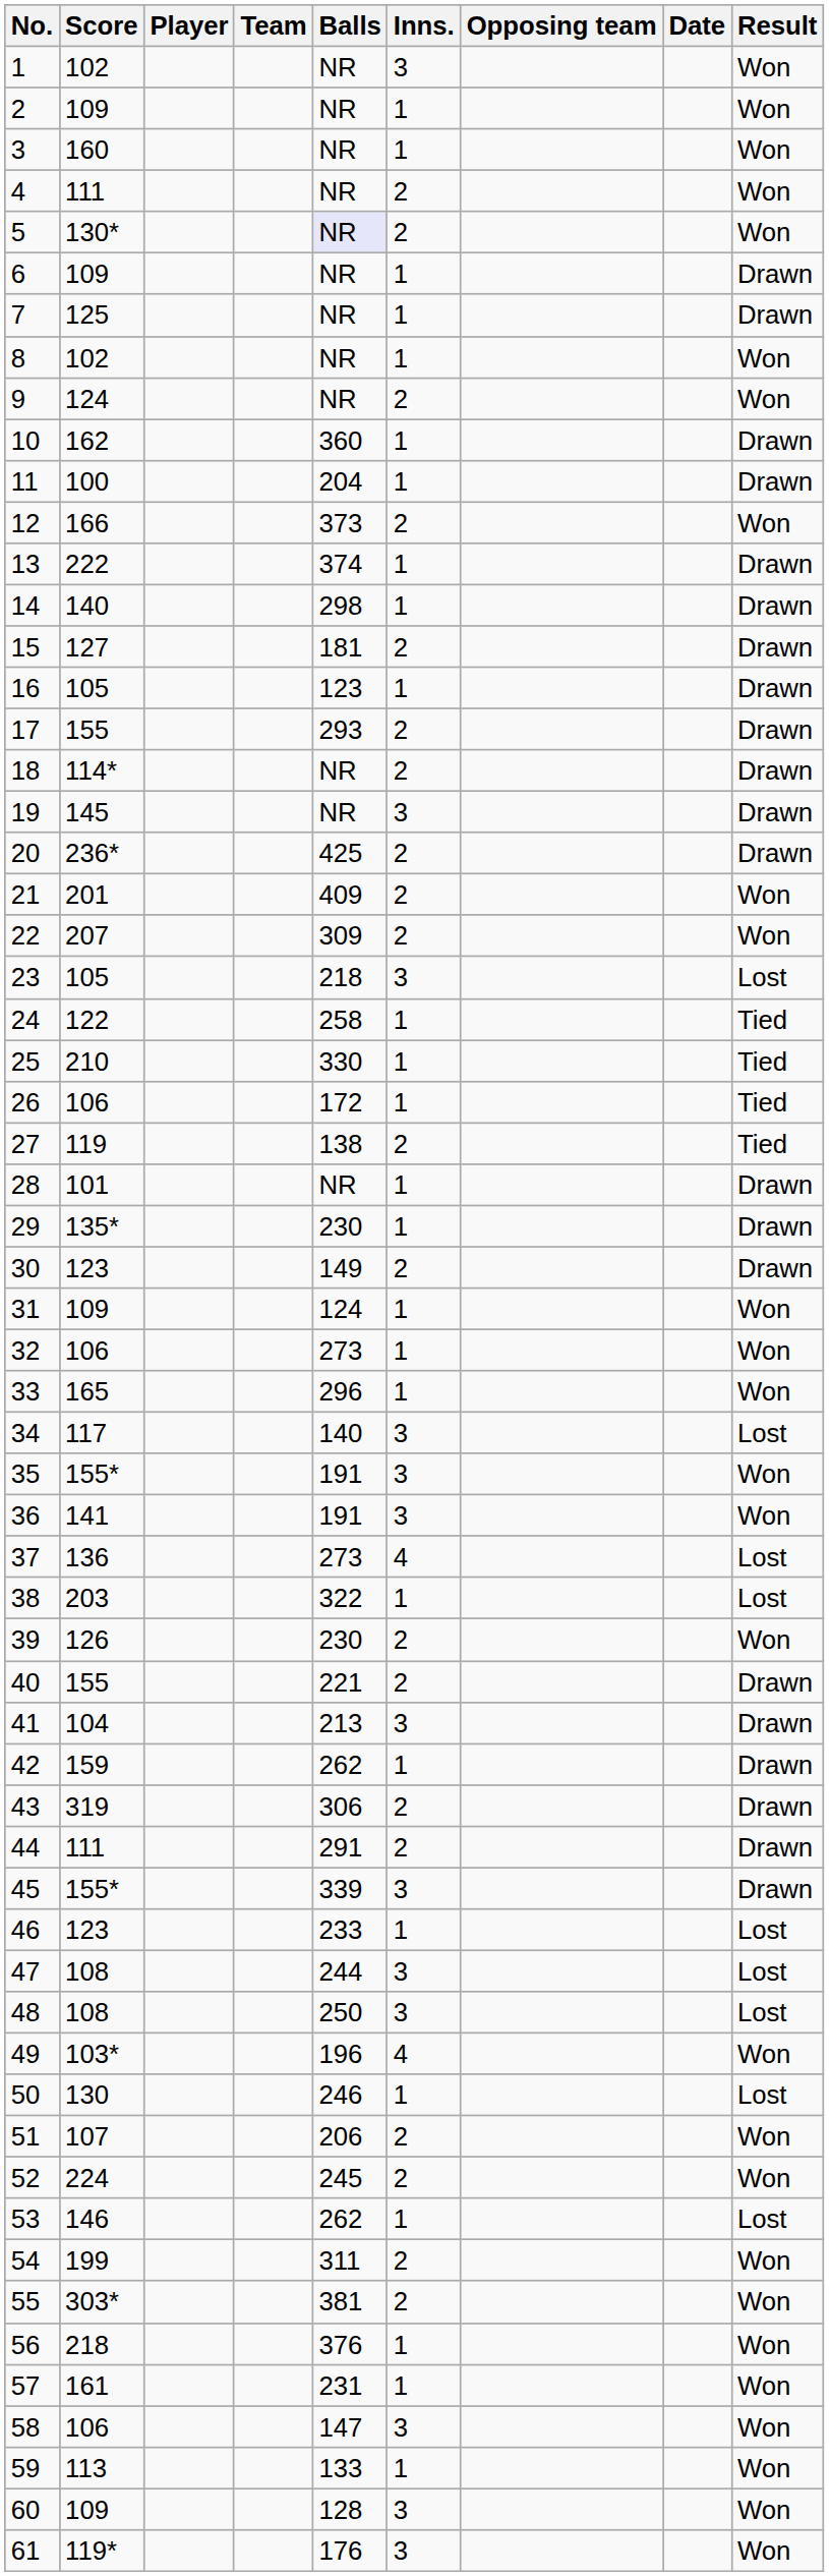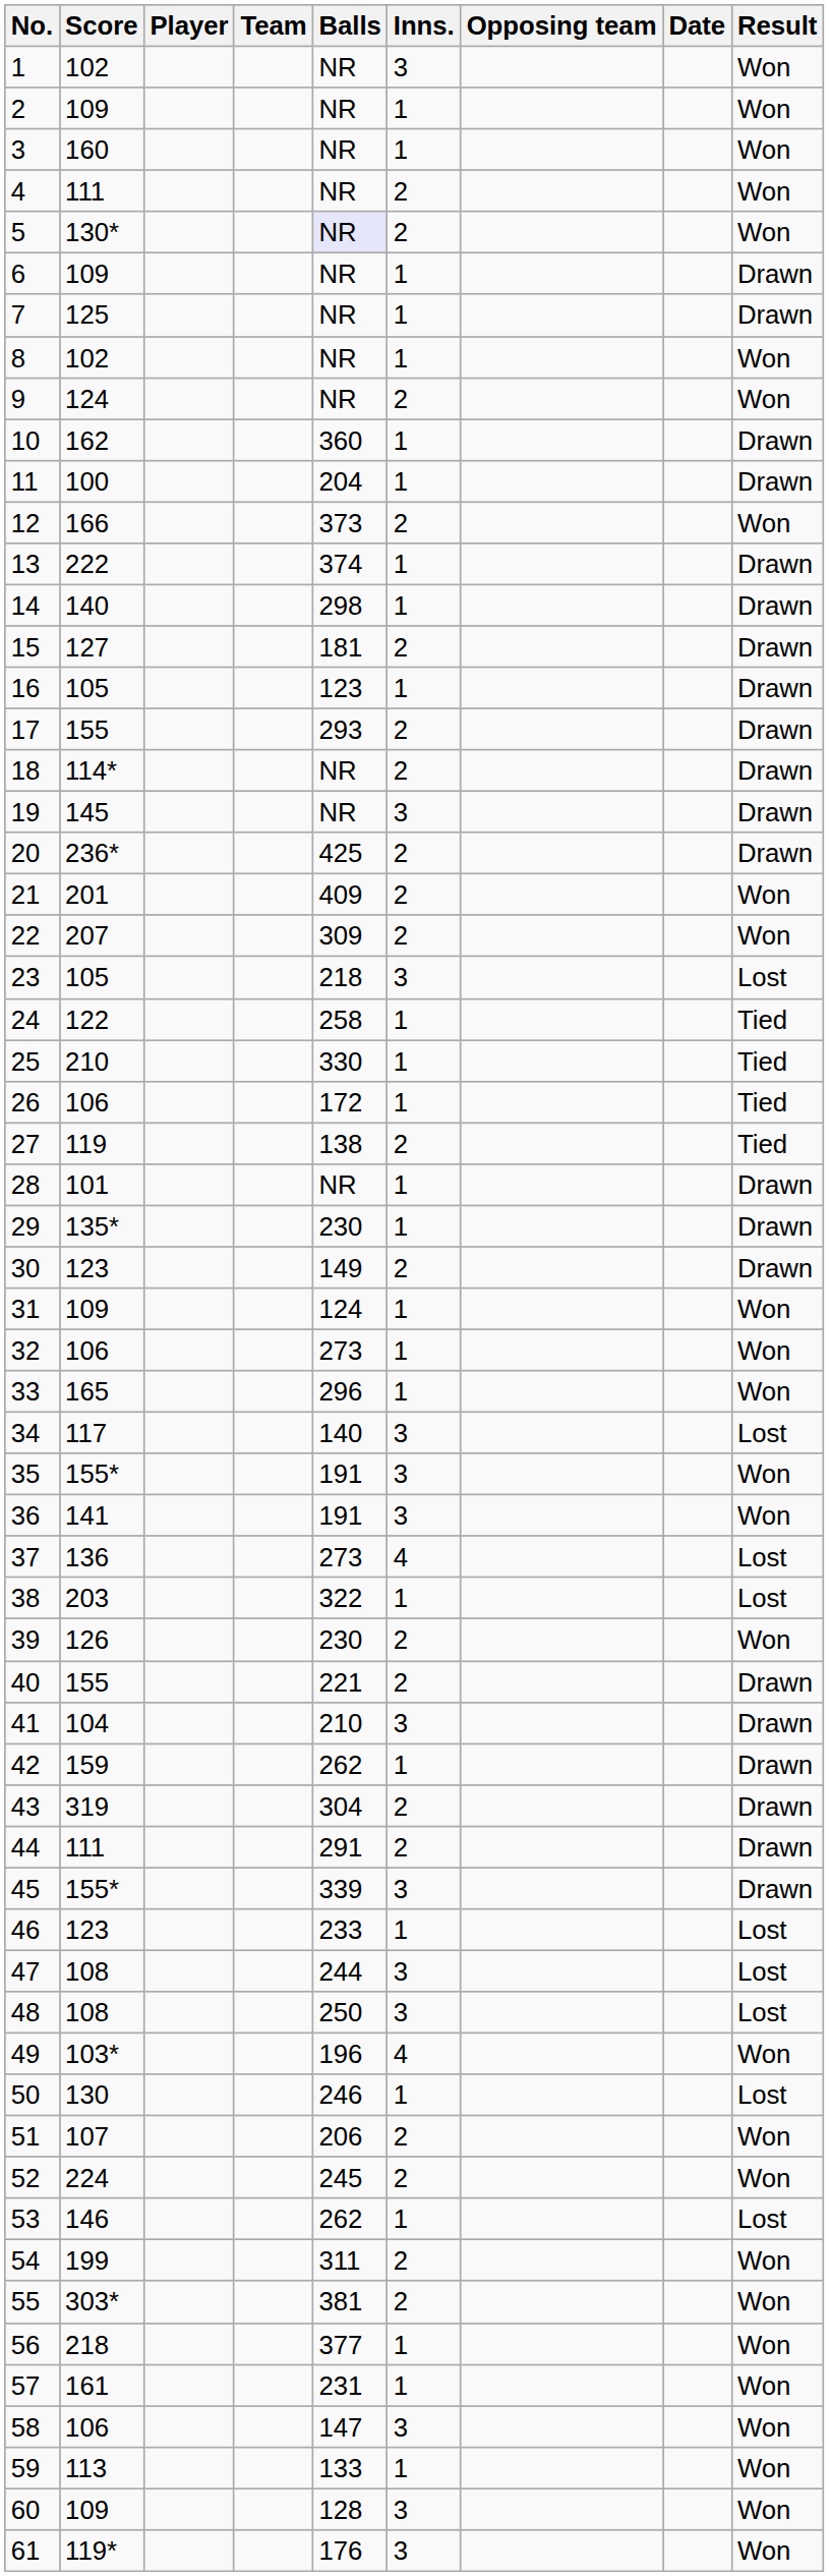 <table class="wikitable sortable" style="font-size:95%">
 <tr>
 <th>No.</th>
 <th>Score</th>
 <th>Player</th>
 <th>Team</th>
 <th>Balls</th>
 <th>Inns.</th>
 <th>Opposing team</th>
 <th>Date</th>
 <th>Result</th>
 </tr>
 <tr>
 <td>1</td>
 <td> 102</td>
 <td></td>
 <td></td>
 <td> NR</td>
 <td>3</td>
 <td></td>
 <td></td>
 <td>Won</td>
 </tr>
 <tr>
 <td>2</td>
 <td> 109</td>
 <td></td>
 <td></td>
 <td> NR</td>
 <td>1</td>
 <td></td>
 <td></td>
 <td>Won</td>
 </tr>
 <tr>
 <td>3</td>
 <td> 160</td>
 <td></td>
 <td></td>
 <td> NR</td>
 <td>1</td>
 <td></td>
 <td></td>
 <td>Won</td>
 </tr>
 <tr>
 <td>4</td>
 <td> 111</td>
 <td></td>
 <td></td>
 <td> NR</td>
 <td>2</td>
 <td></td>
 <td></td>
 <td>Won</td>
 </tr>
 <tr>
 <td>5</td>
 <td> 130*</td>
 <td></td>
 <td></td>
 <td style="background: lavender;"> NR</td>
 <td>2</td>
 <td></td>
 <td></td>
 <td>Won</td>
 </tr>
 <tr>
 <td>6</td>
 <td> 109</td>
 <td></td>
 <td></td>
 <td> NR</td>
 <td>1</td>
 <td></td>
 <td></td>
 <td>Drawn</td>
 </tr>
 <tr>
 <td>7</td>
 <td> 125</td>
 <td></td>
 <td></td>
 <td> NR</td>
 <td>1</td>
 <td></td>
 <td></td>
 <td>Drawn</td>
 </tr>
 <tr>
 <td>8</td>
 <td> 102</td>
 <td></td>
 <td></td>
 <td> NR</td>
 <td>1</td>
 <td></td>
 <td></td>
 <td>Won</td>
 </tr>
 <tr>
 <td>9</td>
 <td> 124</td>
 <td> </td>
 <td></td>
 <td> NR</td>
 <td>2</td>
 <td></td>
 <td></td>
 <td>Won</td>
 </tr>
 <tr>
 <td>10</td>
 <td> 162</td>
 <td> </td>
 <td></td>
 <td> 360</td>
 <td>1</td>
 <td></td>
 <td></td>
 <td>Drawn</td>
 </tr>
 <tr>
 <td>11</td>
 <td> 100</td>
 <td></td>
 <td></td>
 <td> 204</td>
 <td>1</td>
 <td></td>
 <td></td>
 <td>Drawn</td>
 </tr>
 <tr>
 <td>12</td>
 <td> 166</td>
 <td> </td>
 <td></td>
 <td> 373</td>
 <td>2</td>
 <td></td>
 <td></td>
 <td>Won</td>
 </tr>
 <tr>
 <td>13</td>
 <td> 222</td>
 <td> </td>
 <td></td>
 <td> 374</td>
 <td>1</td>
 <td></td>
 <td></td>
 <td>Drawn</td>
 </tr>
 <tr>
 <td>14</td>
 <td> 140</td>
 <td></td>
 <td></td>
 <td> 298</td>
 <td>1</td>
 <td></td>
 <td></td>
 <td>Drawn</td>
 </tr>
 <tr>
 <td>15</td>
 <td> 127</td>
 <td></td>
 <td></td>
 <td> 181</td>
 <td>2</td>
 <td></td>
 <td></td>
 <td>Drawn</td>
 </tr>
 <tr>
 <td>16</td>
 <td> 105</td>
 <td> </td>
 <td></td>
 <td> 123</td>
 <td>1</td>
 <td></td>
 <td></td>
 <td>Drawn</td>
 </tr>
 <tr>
 <td>17</td>
 <td> 155</td>
 <td> </td>
 <td></td>
 <td> 293</td>
 <td>2</td>
 <td></td>
 <td></td>
 <td>Drawn</td>
 </tr>
 <tr>
 <td>18</td>
 <td> 114*</td>
 <td></td>
 <td></td>
 <td> NR</td>
 <td>2</td>
 <td></td>
 <td></td>
 <td>Drawn</td>
 </tr>
 <tr>
 <td>19</td>
 <td> 145</td>
 <td> </td>
 <td></td>
 <td> NR</td>
 <td>3</td>
 <td></td>
 <td></td>
 <td>Drawn</td>
 </tr>
 <tr>
 <td>20</td>
 <td> 236*</td>
 <td> </td>
 <td></td>
 <td> 425</td>
 <td>2</td>
 <td></td>
 <td></td>
 <td>Drawn</td>
 </tr>
 <tr>
 <td>21</td>
 <td> 201</td>
 <td></td>
 <td></td>
 <td> 409</td>
 <td>2</td>
 <td></td>
 <td></td>
 <td>Won</td>
 </tr>
 <tr>
 <td>22</td>
 <td> 207</td>
 <td></td>
 <td></td>
 <td> 309</td>
 <td>2</td>
 <td></td>
 <td></td>
 <td>Won</td>
 </tr>
 <tr>
 <td>23</td>
 <td> 105</td>
 <td></td>
 <td></td>
 <td> 218</td>
 <td>3</td>
 <td></td>
 <td></td>
 <td>Lost</td>
 </tr>
 <tr>
 <td>24</td>
 <td> 122</td>
 <td></td>
 <td></td>
 <td> 258</td>
 <td>1</td>
 <td></td>
 <td></td>
 <td>Tied</td>
 </tr>
 <tr>
 <td>25</td>
 <td> 210</td>
 <td></td>
 <td></td>
 <td> 330</td>
 <td>1</td>
 <td></td>
 <td></td>
 <td>Tied</td>
 </tr>
 <tr>
 <td>26</td>
 <td> 106</td>
 <td> </td>
 <td></td>
 <td> 172</td>
 <td>1</td>
 <td></td>
 <td></td>
 <td>Tied</td>
 </tr>
 <tr>
 <td>27</td>
 <td> 119</td>
 <td> </td>
 <td></td>
 <td> 138</td>
 <td>2</td>
 <td></td>
 <td></td>
 <td>Tied</td>
 </tr>
 <tr>
 <td>28</td>
 <td> 101</td>
 <td></td>
 <td></td>
 <td> NR</td>
 <td>1</td>
 <td></td>
 <td></td>
 <td>Drawn</td>
 </tr>
 <tr>
 <td>29</td>
 <td> 135*</td>
 <td></td>
 <td></td>
 <td> 230</td>
 <td>1</td>
 <td></td>
 <td></td>
 <td>Drawn</td>
 </tr>
 <tr>
 <td>30</td>
 <td> 123</td>
 <td></td>
 <td></td>
 <td> 149</td>
 <td>2</td>
 <td></td>
 <td></td>
 <td>Drawn</td>
 </tr>
 <tr>
 <td>31</td>
 <td> 109</td>
 <td> </td>
 <td></td>
 <td> 124</td>
 <td>1</td>
 <td></td>
 <td></td>
 <td>Won</td>
 </tr>
 <tr>
 <td>32</td>
 <td> 106</td>
 <td></td>
 <td></td>
 <td> 273</td>
 <td>1</td>
 <td></td>
 <td></td>
 <td>Won</td>
 </tr>
 <tr>
 <td>33</td>
 <td> 165</td>
 <td> </td>
 <td></td>
 <td> 296</td>
 <td>1</td>
 <td></td>
 <td></td>
 <td>Won</td>
 </tr>
 <tr>
 <td>34</td>
 <td> 117</td>
 <td></td>
 <td></td>
 <td> 140</td>
 <td>3</td>
 <td></td>
 <td></td>
 <td>Lost</td>
 </tr>
 <tr>
 <td>35</td>
 <td> 155*</td>
 <td> </td>
 <td></td>
 <td> 191</td>
 <td>3</td>
 <td></td>
 <td></td>
 <td>Won</td>
 </tr>
 <tr>
 <td>36</td>
 <td> 141</td>
 <td></td>
 <td></td>
 <td> 191</td>
 <td>3</td>
 <td></td>
 <td></td>
 <td>Won</td>
 </tr>
 <tr>
 <td>37</td>
 <td> 136</td>
 <td> </td>
 <td></td>
 <td> 273</td>
 <td>4</td>
 <td></td>
 <td></td>
 <td>Lost</td>
 </tr>
 <tr>
 <td>38</td>
 <td> 203</td>
 <td></td>
 <td></td>
 <td> 322</td>
 <td>1</td>
 <td></td>
 <td></td>
 <td>Lost</td>
 </tr>
 <tr>
 <td>39</td>
 <td> 126</td>
 <td> </td>
 <td></td>
 <td> 230</td>
 <td>2</td>
 <td></td>
 <td></td>
 <td>Won</td>
 </tr>
 <tr>
 <td>40</td>
 <td> 155</td>
 <td> </td>
 <td></td>
 <td> 221</td>
 <td>2</td>
 <td></td>
 <td></td>
 <td>Drawn</td>
 </tr>
 <tr>
 <td>41</td>
 <td> 104</td>
 <td></td>
 <td></td>
-<td> 213</td>
+<td> 210</td>
 <td>3</td>
 <td></td>
 <td></td>
 <td>Drawn</td>
 </tr>
 <tr>
 <td>42</td>
 <td> 159</td>
 <td></td>
 <td></td>
 <td> 262</td>
 <td>1</td>
 <td></td>
 <td></td>
 <td>Drawn</td>
 </tr>
 <tr>
 <td>43</td>
 <td> 319</td>
 <td> </td>
 <td></td>
-<td> 306</td>
+<td> 304</td>
 <td>2</td>
 <td></td>
 <td></td>
 <td>Drawn</td>
 </tr>
 <tr>
 <td>44</td>
 <td> 111</td>
 <td></td>
 <td></td>
 <td> 291</td>
 <td>2</td>
 <td></td>
 <td></td>
 <td>Drawn</td>
 </tr>
 <tr>
 <td>45</td>
 <td> 155*</td>
 <td></td>
 <td></td>
 <td> 339</td>
 <td>3</td>
 <td></td>
 <td></td>
 <td>Drawn</td>
 </tr>
 <tr>
 <td>46</td>
 <td> 123</td>
 <td> </td>
 <td></td>
 <td> 233</td>
 <td>1</td>
 <td></td>
 <td></td>
 <td>Lost</td>
 </tr>
 <tr>
 <td>47</td>
 <td> 108</td>
 <td> </td>
 <td></td>
 <td> 244</td>
 <td>3</td>
 <td></td>
 <td></td>
 <td>Lost</td>
 </tr>
 <tr>
 <td>48</td>
 <td> 108</td>
 <td></td>
 <td></td>
 <td> 250</td>
 <td>3</td>
 <td></td>
 <td></td>
 <td>Lost</td>
 </tr>
 <tr>
 <td>49</td>
 <td> 103*</td>
 <td> </td>
 <td></td>
 <td> 196</td>
 <td>4</td>
 <td></td>
 <td></td>
 <td>Won</td>
 </tr>
 <tr>
 <td>50</td>
 <td> 130</td>
 <td></td>
 <td></td>
 <td> 246</td>
 <td>1</td>
 <td></td>
 <td></td>
 <td>Lost</td>
 </tr>
 <tr>
 <td>51</td>
 <td> 107</td>
 <td></td>
 <td></td>
 <td> 206</td>
 <td>2</td>
 <td></td>
 <td></td>
 <td>Won</td>
 </tr>
 <tr>
 <td>52</td>
 <td> 224</td>
 <td></td>
 <td></td>
 <td> 245</td>
 <td>2</td>
 <td></td>
 <td></td>
 <td>Won</td>
 </tr>
 <tr>
 <td>53</td>
 <td> 146</td>
 <td></td>
 <td></td>
 <td> 262</td>
 <td>1</td>
 <td></td>
 <td></td>
 <td>Lost</td>
 </tr>
 <tr>
 <td>54</td>
 <td> 199</td>
 <td></td>
 <td></td>
 <td> 311</td>
 <td>2</td>
 <td></td>
 <td></td>
 <td>Won</td>
 </tr>
 <tr>
 <td>55</td>
 <td> 303*</td>
 <td></td>
 <td></td>
 <td> 381</td>
 <td>2</td>
 <td></td>
 <td></td>
 <td>Won</td>
 </tr>
 <tr>
 <td>56</td>
 <td> 218</td>
 <td></td>
 <td></td>
-<td> 376</td>
+<td> 377</td>
 <td>1</td>
 <td></td>
 <td></td>
 <td>Won</td>
 </tr>
 <tr>
 <td>57</td>
 <td> 161</td>
 <td></td>
 <td></td>
 <td> 231</td>
 <td>1</td>
 <td></td>
 <td></td>
 <td>Won</td>
 </tr>
 <tr>
 <td>58</td>
 <td> 106</td>
 <td> </td>
 <td></td>
 <td> 147</td>
 <td>3</td>
 <td></td>
 <td></td>
 <td>Won</td>
 </tr>
 <tr>
 <td>59</td>
 <td> 113</td>
 <td> </td>
 <td></td>
 <td> 133</td>
 <td>1</td>
 <td></td>
 <td></td>
 <td>Won</td>
 </tr>
 <tr>
 <td>60</td>
 <td> 109</td>
 <td></td>
 <td></td>
 <td> 128</td>
 <td>3</td>
 <td></td>
 <td></td>
 <td>Won</td>
 </tr>
 <tr>
 <td>61</td>
 <td> 119*</td>
 <td></td>
 <td></td>
 <td> 176</td>
 <td>3</td>
 <td></td>
 <td></td>
 <td>Won</td>
 </tr>
 </table>
